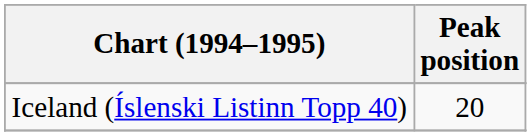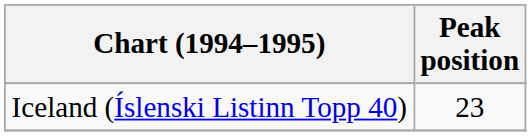 <table class="wikitable sortable">
 <tr>
 <th>Chart (1994–1995)</th>
 <th>Peak<br>position</th>
 </tr>
 <tr>
 </tr>
 <tr>
 </tr>
 <tr>
 <td>Iceland (<a href='#'>Íslenski Listinn Topp 40</a>)</td>
-<td align="center">20</td>
+<td align="center">23</td>
 </tr>
 <tr>
 </tr>
 <tr>
 </tr>
 <tr>
 </tr>
 <tr>
 </tr>
 </table>
